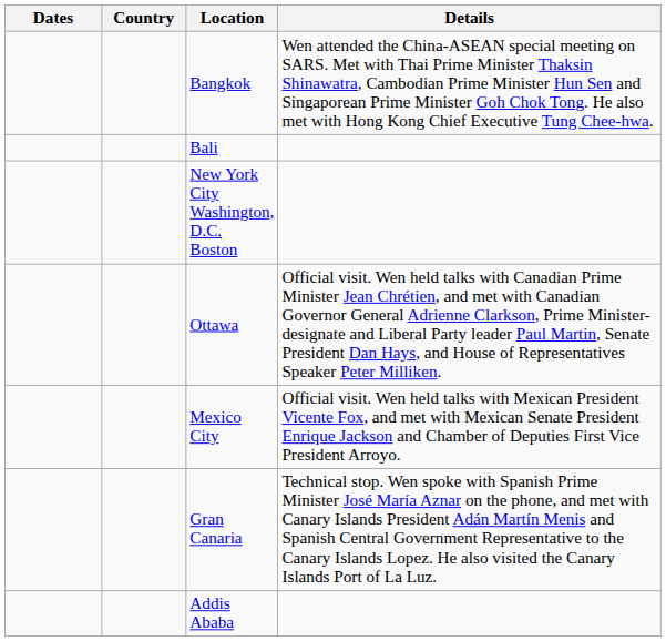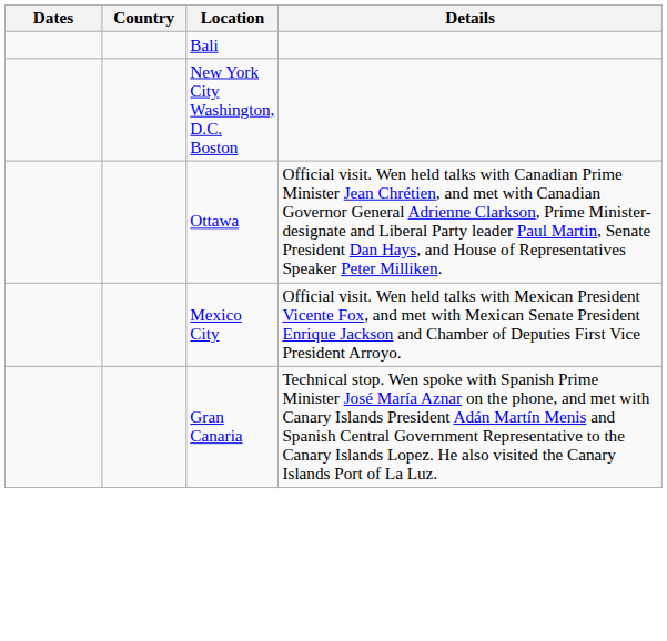 <table class="wikitable sortable mw-collapsible" border="1" style="margin: 1em auto 1em auto">
 <tr>
 <th style="width: 15%;">Dates</th>
 <th style="width: 13%;">Country</th>
 <th style="width: 12%;">Location</th>
 <th style="width: 60%;">Details</th>
-</tr>
-<tr>
-<td></td>
-<td></td>
-<td><a href='#'>Bangkok</a></td>
-<td>Wen attended the China-ASEAN special meeting on SARS. Met with Thai Prime Minister <a href='#'>Thaksin Shinawatra</a>, Cambodian Prime Minister <a href='#'>Hun Sen</a> and Singaporean Prime Minister <a href='#'>Goh Chok Tong</a>. He also met with Hong Kong Chief Executive <a href='#'>Tung Chee-hwa</a>.</td>
 </tr>
 <tr>
 <td></td>
 <td></td>
 <td><a href='#'>Bali</a></td>
 <td></td>
 </tr>
 <tr>
 <td></td>
 <td></td>
 <td><a href='#'>New York City</a><br><a href='#'>Washington, D.C.</a><br><a href='#'>Boston</a></td>
 <td></td>
 </tr>
 <tr>
 <td></td>
 <td></td>
 <td><a href='#'>Ottawa</a></td>
 <td>Official visit. Wen held talks with Canadian Prime Minister <a href='#'>Jean Chrétien</a>, and met with Canadian Governor General <a href='#'>Adrienne Clarkson</a>, Prime Minister-designate and Liberal Party leader <a href='#'>Paul Martin</a>, Senate President <a href='#'>Dan Hays</a>, and House of Representatives Speaker <a href='#'>Peter Milliken</a>.</td>
 </tr>
 <tr>
 <td></td>
 <td></td>
 <td><a href='#'>Mexico City</a></td>
 <td>Official visit. Wen held talks with Mexican President <a href='#'>Vicente Fox</a>, and met with Mexican Senate President <a href='#'>Enrique Jackson</a> and Chamber of Deputies First Vice President Arroyo.</td>
 </tr>
 <tr>
 <td></td>
 <td></td>
 <td><a href='#'>Gran Canaria</a></td>
 <td>Technical stop. Wen spoke with Spanish Prime Minister <a href='#'>José María Aznar</a> on the phone, and met with Canary Islands President <a href='#'>Adán Martín Menis</a> and Spanish Central Government Representative to the Canary Islands Lopez. He also visited the Canary Islands Port of La Luz.</td>
 </tr>
-<tr>
-<td></td>
-<td></td>
-<td><a href='#'>Addis Ababa</a></td>
-<td></td>
-</tr>
 </table>
